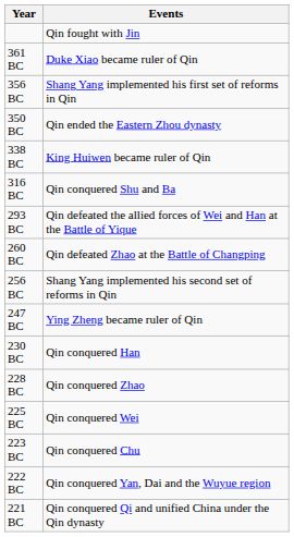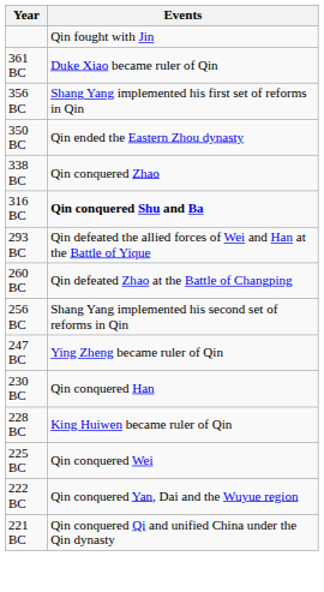 <table class="wikitable floatright" width="30%">
 <tr>
 <th scope="col">Year</th>
 <th scope="col">Events</th>
 </tr>
 <tr>
 <td></td>
 <td>Qin fought with <a href='#'>Jin</a></td>
 </tr>
 <tr>
 <td>361 BC</td>
 <td><a href='#'>Duke Xiao</a> became ruler of Qin</td>
 </tr>
 <tr>
 <td>356 BC</td>
 <td><a href='#'>Shang Yang</a> implemented his first set of reforms in Qin</td>
 </tr>
 <tr>
 <td>350 BC</td>
 <td>Qin ended the <a href='#'>Eastern Zhou dynasty</a></td>
 </tr>
 <tr>
 <td>338 BC</td>
-<td><a href='#'>King Huiwen</a> became ruler of Qin</td>
+<td>Qin conquered <a href='#'>Zhao</a></td>
 </tr>
 <tr>
 <td>316 BC</td>
-<td>Qin conquered <a href='#'>Shu</a> and <a href='#'>Ba</a></td>
+<td><strong>Qin conquered <a href='#'>Shu</a> and <a href='#'>Ba</a></strong></td>
 </tr>
 <tr>
 <td>293 BC</td>
 <td>Qin defeated the allied forces of <a href='#'>Wei</a> and <a href='#'>Han</a> at the <a href='#'>Battle of Yique</a></td>
 </tr>
 <tr>
 <td>260 BC</td>
 <td>Qin defeated <a href='#'>Zhao</a> at the <a href='#'>Battle of Changping</a></td>
 </tr>
 <tr>
 <td>256 BC</td>
 <td>Shang Yang implemented his second set of reforms in Qin</td>
 </tr>
 <tr>
 <td>247 BC</td>
 <td><a href='#'>Ying Zheng</a> became ruler of Qin</td>
 </tr>
 <tr>
 <td>230 BC</td>
 <td>Qin conquered <a href='#'>Han</a></td>
 </tr>
 <tr>
 <td>228 BC</td>
-<td>Qin conquered <a href='#'>Zhao</a></td>
+<td><a href='#'>King Huiwen</a> became ruler of Qin</td>
 </tr>
 <tr>
 <td>225 BC</td>
 <td>Qin conquered <a href='#'>Wei</a></td>
-</tr>
-<tr>
-<td>223 BC</td>
-<td>Qin conquered <a href='#'>Chu</a></td>
 </tr>
 <tr>
 <td>222 BC</td>
 <td>Qin conquered <a href='#'>Yan</a>, Dai and the <a href='#'>Wuyue region</a></td>
 </tr>
 <tr>
 <td>221 BC</td>
 <td>Qin conquered <a href='#'>Qi</a> and unified China under the Qin dynasty</td>
 </tr>
 </table>
